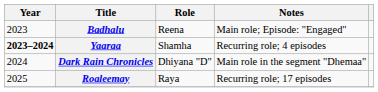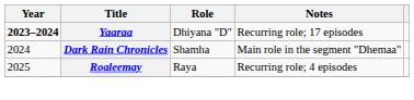 <table class="wikitable sortable plainrowheaders">
 <tr style="background:#ccc; text-align:center;">
 <th scope="col">Year</th>
 <th scope="col">Title</th>
 <th scope="col">Role</th>
 <th scope="col">Notes</th>
 <th scope="col" class="unsortable"></th>
 </tr>
 <tr>
-<td>2023</td>
-<th scope="row"><em><a href='#'>Badhalu</a></em></th>
-<td>Reena</td>
-<td>Main role; Episode: "Engaged"</td>
-<td style="text-align: center;"></td>
-</tr>
-<tr>
 <td><strong>2023–2024</strong></td>
 <th scope="row"><em><a href='#'>Yaaraa</a></em></th>
-<td>Shamha</td>
-<td>Recurring role; 4 episodes</td>
+<td>Dhiyana "D"</td>
+<td>Recurring role; 17 episodes</td>
 <td style="text-align: center;"></td>
 </tr>
 <tr>
 <td>2024</td>
 <th scope="row"><em><a href='#'>Dark Rain Chronicles</a></em></th>
-<td>Dhiyana "D"</td>
+<td>Shamha</td>
 <td>Main role in the segment "Dhemaa"</td>
 <td style="text-align: center;"></td>
 </tr>
 <tr>
 <td>2025</td>
 <th scope="row"><em><a href='#'>Roaleemay</a></em></th>
 <td>Raya</td>
-<td>Recurring role; 17 episodes</td>
+<td>Recurring role; 4 episodes</td>
 <td style="text-align: center;"></td>
 </tr>
 <tr>
 </tr>
 </table>
